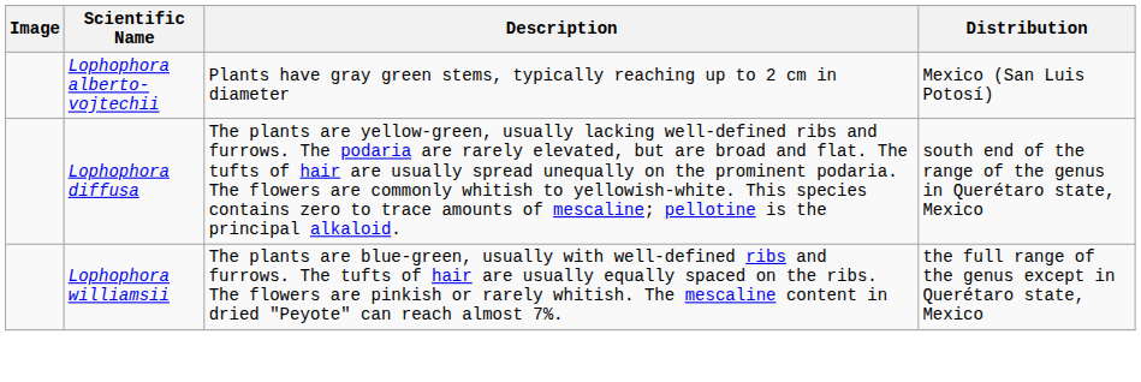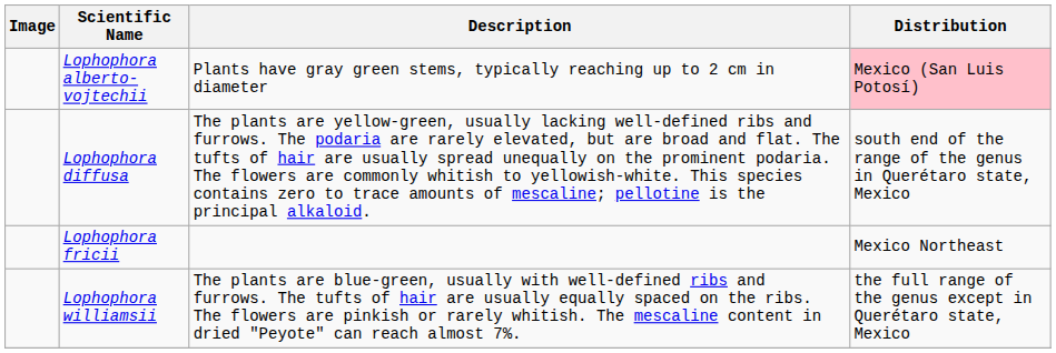 <table class="wikitable">
 <tr>
 <th>Image</th>
 <th>Scientific Name</th>
 <th>Description</th>
 <th>Distribution</th>
 </tr>
 <tr>
 <td></td>
 <td><em><a href='#'>Lophophora alberto-vojtechii</a></em> </td>
 <td>Plants have gray green stems, typically reaching up to 2 cm in diameter</td>
-<td>Mexico (San Luis Potosí)</td>
+<td style="background: pink;">Mexico (San Luis Potosí)</td>
 </tr>
 <tr>
 <td></td>
 <td><em><a href='#'>Lophophora diffusa</a></em> </td>
 <td>The plants are yellow-green, usually lacking well-defined ribs and furrows. The <a href='#'>podaria</a> are rarely elevated, but are broad and flat. The tufts of <a href='#'>hair</a> are usually spread unequally on the prominent podaria. The flowers are commonly whitish to yellowish-white. This species contains zero to trace amounts of <a href='#'>mescaline</a>; <a href='#'>pellotine</a> is the principal <a href='#'>alkaloid</a>.</td>
 <td>south end of the range of the genus in Querétaro state, Mexico</td>
+</tr>
+<tr>
+<td></td>
+<td><em><a href='#'>Lophophora fricii</a></em> </td>
+<td></td>
+<td>Mexico Northeast</td>
 </tr>
 <tr>
 <td></td>
 <td><em><a href='#'>Lophophora williamsii</a></em> </td>
 <td>The plants are blue-green, usually with well-defined <a href='#'>ribs</a> and furrows. The tufts of <a href='#'>hair</a> are usually equally spaced on the ribs. The flowers are pinkish or rarely whitish.  The <a href='#'>mescaline</a> content in dried "Peyote" can reach almost 7%.</td>
 <td>the full range of the genus except in Querétaro state, Mexico</td>
 </tr>
 <tr>
 </tr>
 </table>
